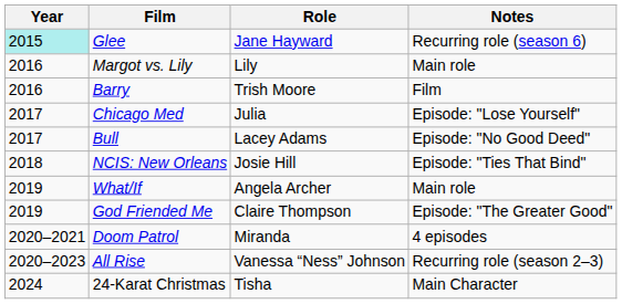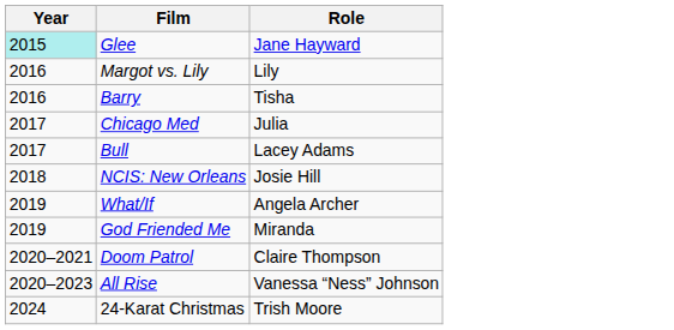 <table class="wikitable sortable">
 <tr>
 <th>Year</th>
 <th>Film</th>
 <th>Role</th>
-<th class="unsortable">Notes</th>
 </tr>
 <tr>
 <td style="background: paleturquoise;">2015</td>
 <td><em><a href='#'>Glee</a></em></td>
 <td><a href='#'>Jane Hayward</a></td>
-<td>Recurring role (<a href='#'>season 6</a>)</td>
 </tr>
 <tr>
 <td>2016</td>
 <td><em>Margot vs. Lily</em></td>
 <td>Lily</td>
-<td>Main role</td>
 </tr>
 <tr>
 <td>2016</td>
 <td><em><a href='#'>Barry</a></em></td>
-<td>Trish Moore</td>
-<td>Film</td>
+<td>Tisha</td>
 </tr>
 <tr>
 <td>2017</td>
 <td><em><a href='#'>Chicago Med</a></em></td>
 <td>Julia</td>
-<td>Episode: "Lose Yourself"</td>
 </tr>
 <tr>
 <td>2017</td>
 <td><em><a href='#'>Bull</a></em></td>
 <td>Lacey Adams</td>
-<td>Episode: "No Good Deed"</td>
 </tr>
 <tr>
 <td>2018</td>
 <td><em><a href='#'>NCIS: New Orleans</a></em></td>
 <td>Josie Hill</td>
-<td>Episode: "Ties That Bind"</td>
 </tr>
 <tr>
 <td>2019</td>
 <td><em><a href='#'>What/If</a></em></td>
 <td>Angela Archer</td>
-<td>Main role</td>
 </tr>
 <tr>
 <td>2019</td>
 <td><em><a href='#'>God Friended Me</a></em></td>
-<td>Claire Thompson</td>
-<td>Episode: "The Greater Good"</td>
+<td>Miranda</td>
 </tr>
 <tr>
 <td>2020–2021</td>
 <td><em><a href='#'>Doom Patrol</a></em></td>
-<td>Miranda</td>
-<td>4 episodes</td>
+<td>Claire Thompson</td>
 </tr>
 <tr>
 <td>2020–2023</td>
 <td><em><a href='#'>All Rise</a></em></td>
 <td>Vanessa “Ness” Johnson</td>
-<td>Recurring role (season 2–3)</td>
 </tr>
 <tr>
 <td>2024</td>
 <td>24-Karat Christmas</td>
-<td>Tisha</td>
-<td>Main Character</td>
+<td>Trish Moore</td>
 </tr>
 </table>
